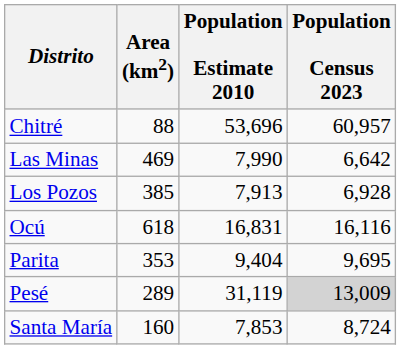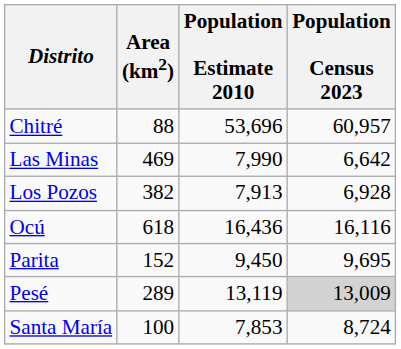 <table class="sortable wikitable">
 <tr>
 <th><em>Distrito</em></th>
 <th>Area<br>(km<sup>2</sup>)</th>
 <th>Population <br><br>Estimate<br>2010</th>
 <th>Population <br><br>Census<br>2023</th>
 </tr>
 <tr>
 <td><a href='#'>Chitré</a></td>
 <td align="right">88</td>
 <td align="right">53,696</td>
 <td align="right">60,957</td>
 </tr>
 <tr>
 <td><a href='#'>Las Minas</a></td>
 <td align="right">469</td>
 <td align="right">7,990</td>
 <td align="right">6,642</td>
 </tr>
 <tr>
 <td><a href='#'>Los Pozos</a></td>
-<td align="right">385</td>
+<td align="right">382</td>
 <td align="right">7,913</td>
 <td align="right">6,928</td>
 </tr>
 <tr>
 <td><a href='#'>Ocú</a></td>
 <td align="right">618</td>
-<td align="right">16,831</td>
+<td align="right">16,436</td>
 <td align="right">16,116</td>
 </tr>
 <tr>
 <td><a href='#'>Parita</a></td>
-<td align="right">353</td>
-<td align="right">9,404</td>
+<td align="right">152</td>
+<td align="right">9,450</td>
 <td align="right">9,695</td>
 </tr>
 <tr>
 <td><a href='#'>Pesé</a></td>
 <td align="right">289</td>
-<td align="right">31,119</td>
+<td align="right">13,119</td>
 <td align="right" style="background: lightgrey;">13,009</td>
 </tr>
 <tr>
 <td><a href='#'>Santa María</a></td>
-<td align="right">160</td>
+<td align="right">100</td>
 <td align="right">7,853</td>
 <td align="right">8,724</td>
 </tr>
 </table>
